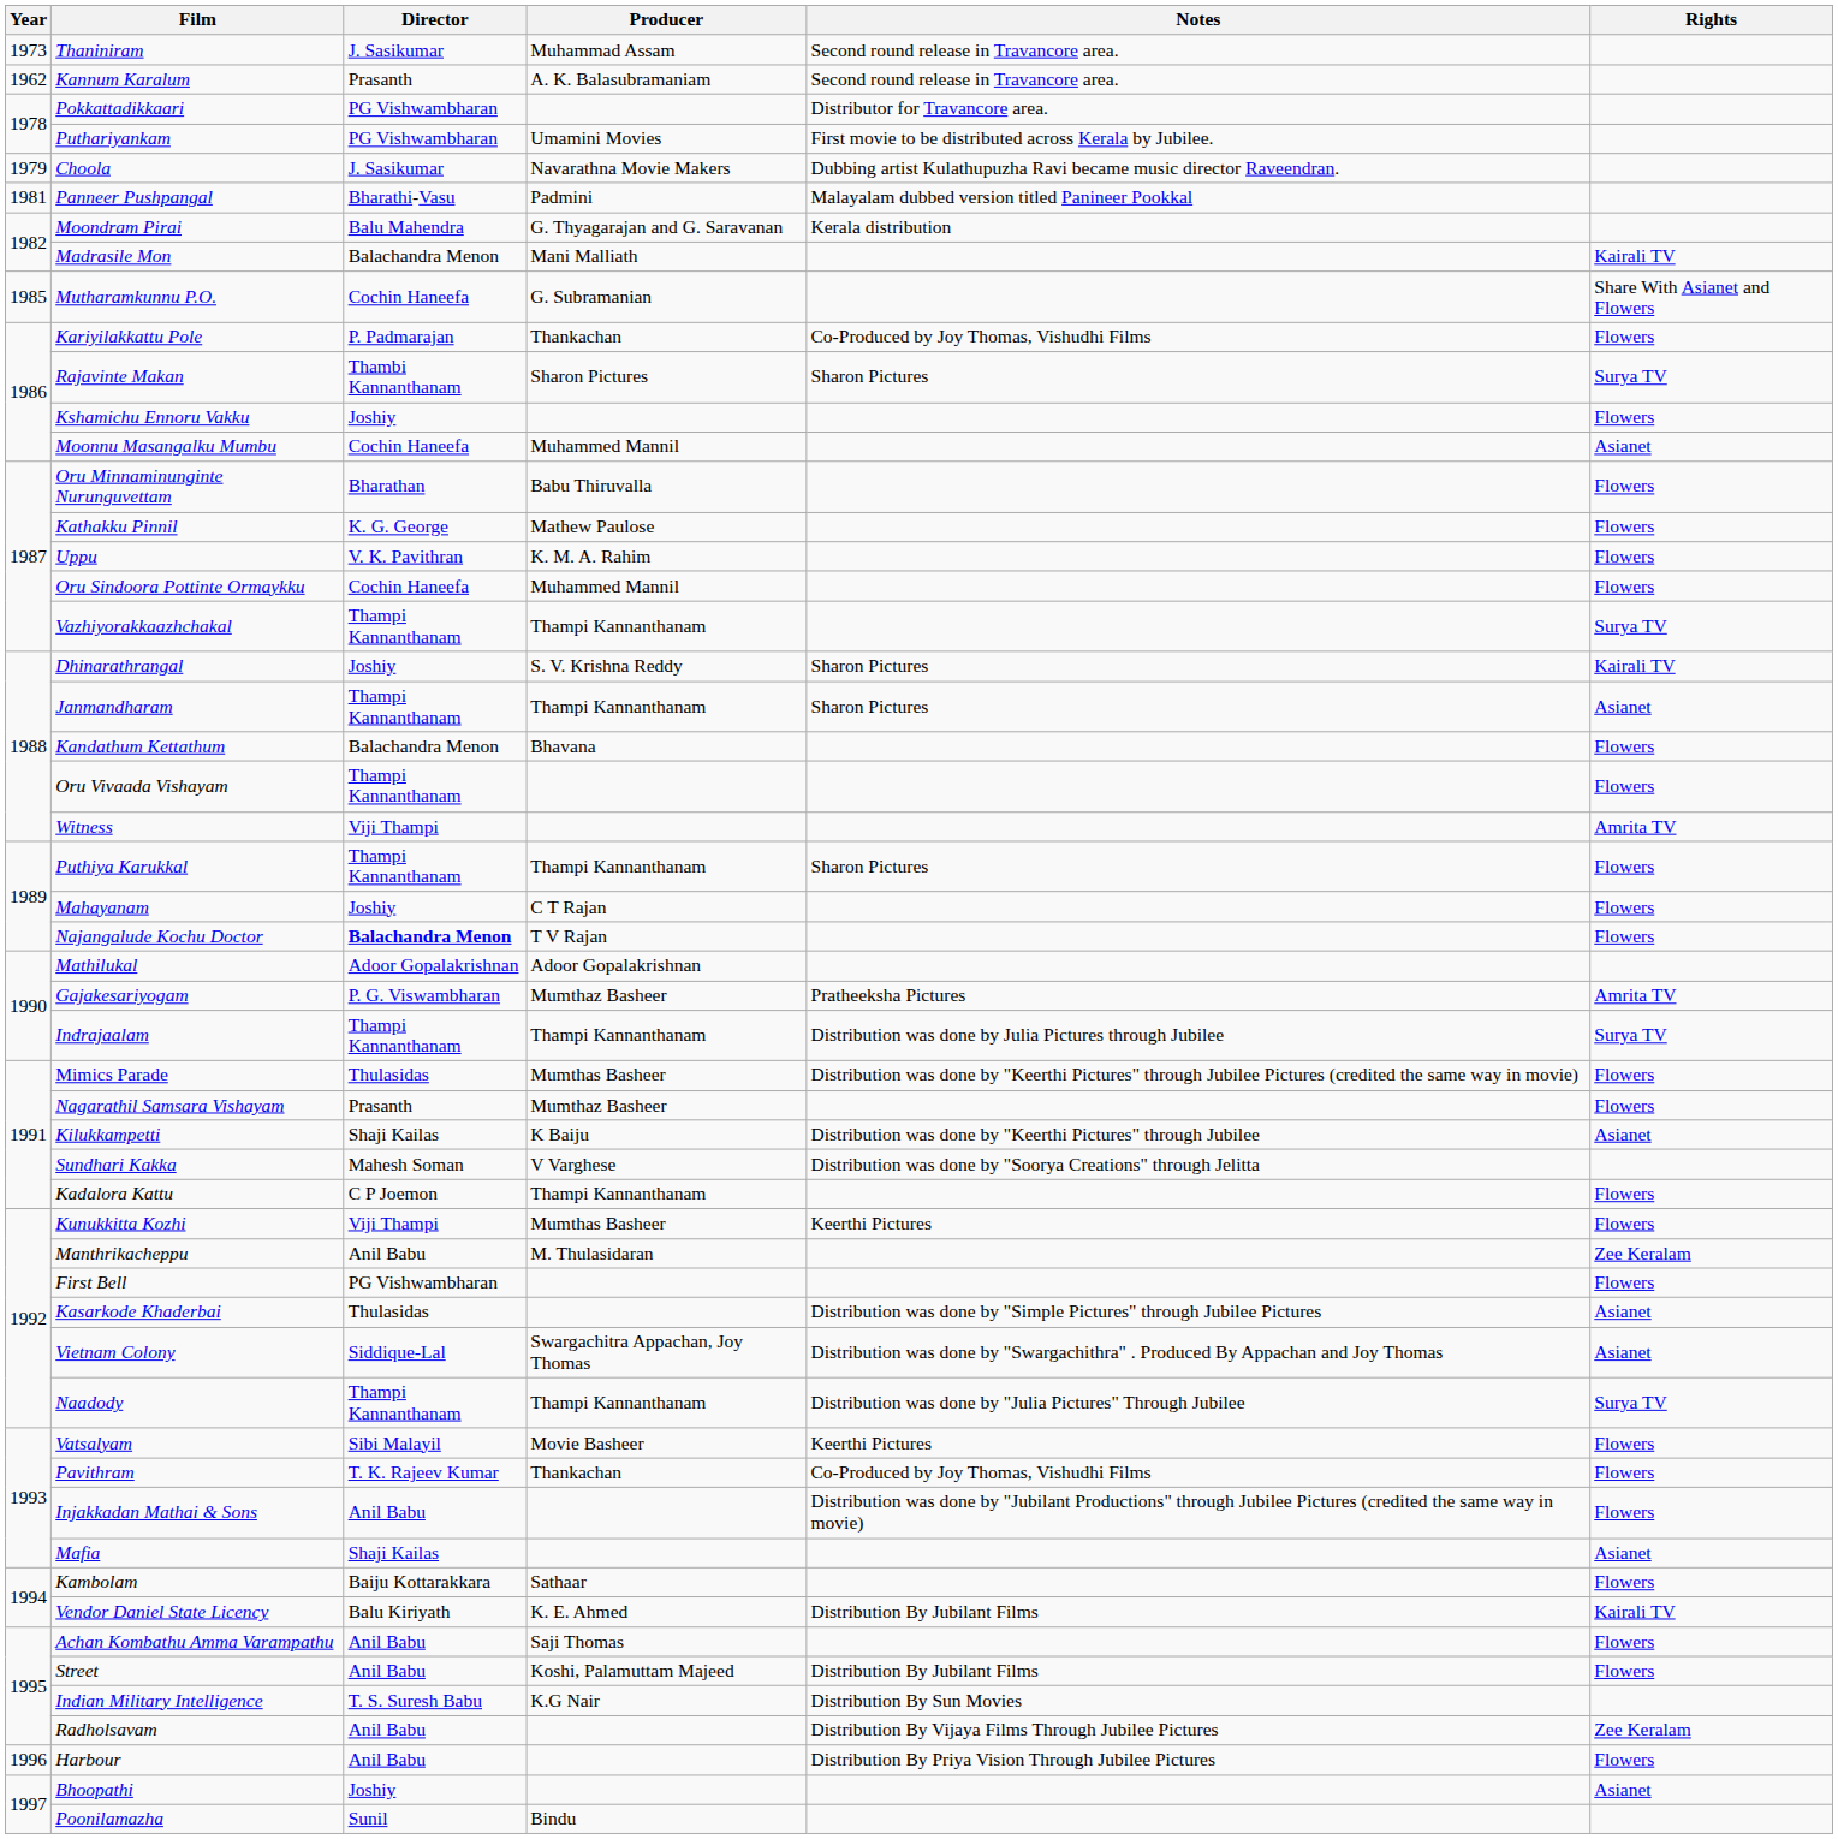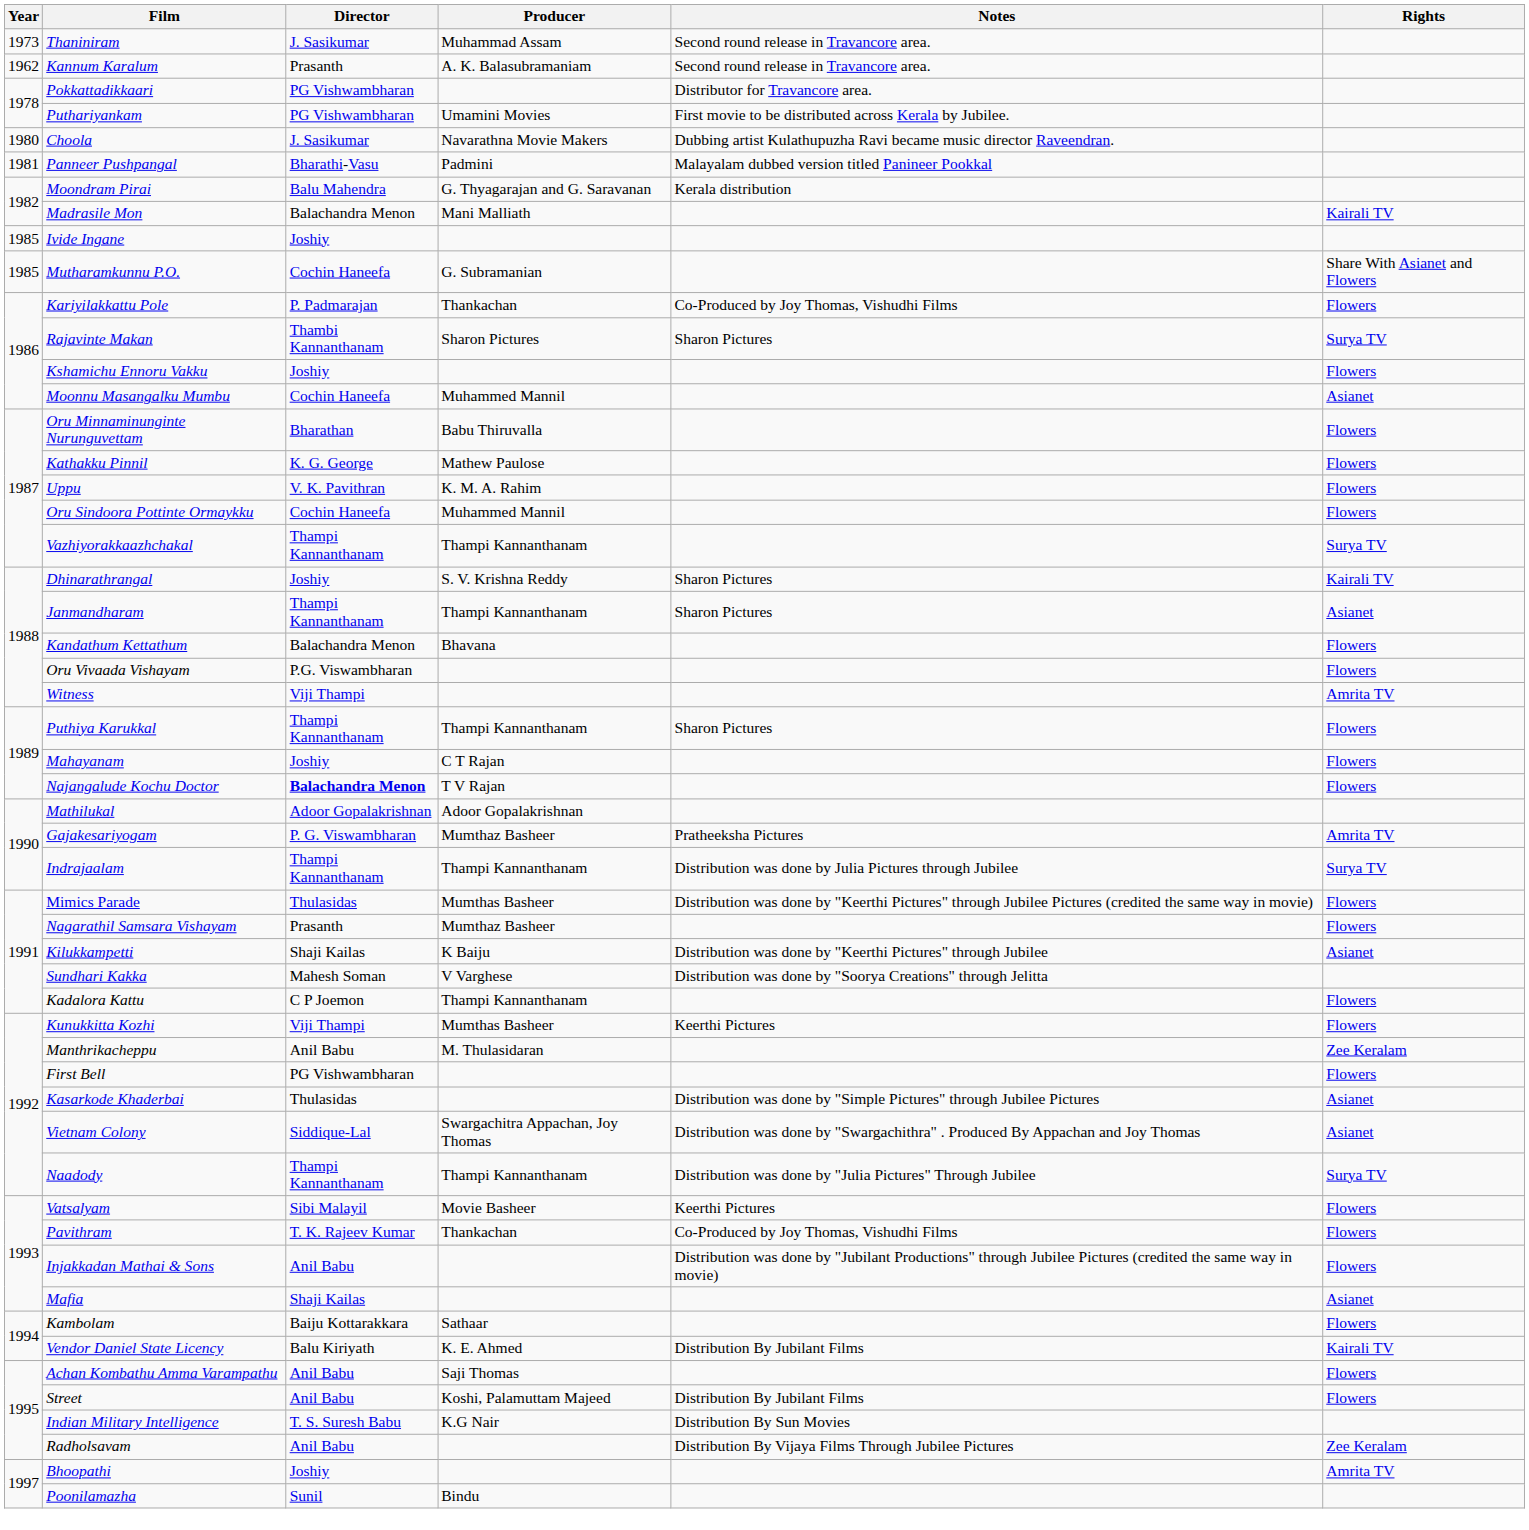 <table class="wikitable">
 <tr>
 <th>Year</th>
 <th>Film</th>
 <th>Director</th>
 <th>Producer</th>
 <th>Notes</th>
 <th>Rights</th>
 </tr>
 <tr>
 <td rowspan="1">1973</td>
 <td><em><a href='#'>Thaniniram</a></em></td>
 <td><a href='#'>J. Sasikumar</a></td>
 <td>Muhammad Assam</td>
 <td>Second round release in <a href='#'>Travancore</a> area.</td>
 <td></td>
 </tr>
 <tr>
 <td rowspan="1">1962</td>
 <td><em><a href='#'>Kannum Karalum</a></em></td>
 <td>Prasanth</td>
 <td>A. K. Balasubramaniam</td>
 <td>Second round release in <a href='#'>Travancore</a> area.</td>
 <td></td>
 </tr>
 <tr>
 <td rowspan="2">1978</td>
 <td><em><a href='#'>Pokkattadikkaari</a></em></td>
 <td><a href='#'>PG Vishwambharan</a></td>
 <td></td>
 <td>Distributor for <a href='#'>Travancore</a> area.</td>
 <td></td>
 </tr>
 <tr>
 <td><em><a href='#'>Puthariyankam</a></em></td>
 <td><a href='#'>PG Vishwambharan</a></td>
 <td>Umamini Movies</td>
 <td>First movie to be distributed across <a href='#'>Kerala</a> by Jubilee.</td>
 <td></td>
 </tr>
 <tr>
-<td rowspan="1">1979</td>
+<td rowspan="1">1980</td>
 <td><em><a href='#'>Choola</a></em></td>
 <td><a href='#'>J. Sasikumar</a></td>
 <td>Navarathna Movie Makers</td>
 <td>Dubbing artist Kulathupuzha Ravi became music director <a href='#'>Raveendran</a>.</td>
 <td></td>
 </tr>
 <tr>
 <td rowspan="1">1981</td>
 <td><em><a href='#'>Panneer Pushpangal</a></em></td>
 <td><a href='#'>Bharathi</a>-<a href='#'>Vasu</a></td>
 <td>Padmini</td>
 <td>Malayalam dubbed version titled <a href='#'>Panineer Pookkal</a></td>
 <td></td>
 </tr>
 <tr>
 <td rowspan="2">1982</td>
 <td><em><a href='#'>Moondram Pirai</a></em></td>
 <td><a href='#'>Balu Mahendra</a></td>
 <td>G. Thyagarajan and G. Saravanan</td>
 <td>Kerala distribution</td>
 <td></td>
 </tr>
 <tr>
 <td><em><a href='#'>Madrasile Mon</a></em></td>
 <td>Balachandra Menon</td>
 <td>Mani Malliath</td>
 <td></td>
 <td><a href='#'>Kairali TV</a></td>
+</tr>
+<tr>
+<td rowspan="1">1985</td>
+<td><em><a href='#'>Ivide Ingane</a></em></td>
+<td><a href='#'>Joshiy</a></td>
+<td></td>
+<td></td>
+<td></td>
 </tr>
 <tr>
 <td rowspan="1">1985</td>
 <td><em><a href='#'>Mutharamkunnu P.O.</a></em></td>
 <td><a href='#'>Cochin Haneefa</a></td>
 <td>G. Subramanian</td>
 <td></td>
 <td>Share With <a href='#'>Asianet</a> and <a href='#'>Flowers</a></td>
 </tr>
 <tr>
 <td rowspan="4">1986</td>
 <td><em><a href='#'>Kariyilakkattu Pole</a></em></td>
 <td><a href='#'>P. Padmarajan</a></td>
 <td>Thankachan</td>
 <td>Co-Produced by Joy Thomas, Vishudhi Films</td>
 <td><a href='#'>Flowers</a></td>
 </tr>
 <tr>
 <td><em><a href='#'>Rajavinte Makan</a></em></td>
 <td><a href='#'>Thambi Kannanthanam</a></td>
 <td>Sharon Pictures</td>
 <td>Sharon Pictures</td>
 <td><a href='#'>Surya TV</a></td>
 </tr>
 <tr>
 <td><em><a href='#'>Kshamichu Ennoru Vakku</a></em></td>
 <td><a href='#'>Joshiy</a></td>
 <td></td>
 <td></td>
 <td><a href='#'>Flowers</a></td>
 </tr>
 <tr>
 <td><em><a href='#'>Moonnu Masangalku Mumbu</a></em></td>
 <td><a href='#'>Cochin Haneefa</a></td>
 <td>Muhammed Mannil</td>
 <td></td>
 <td><a href='#'>Asianet</a></td>
 </tr>
 <tr>
 <td rowspan="5">1987</td>
 <td><em><a href='#'>Oru Minnaminunginte Nurunguvettam</a></em></td>
 <td><a href='#'>Bharathan</a></td>
 <td>Babu Thiruvalla</td>
 <td></td>
 <td><a href='#'>Flowers</a></td>
 </tr>
 <tr>
 <td><em><a href='#'>Kathakku Pinnil</a></em></td>
 <td><a href='#'>K. G. George</a></td>
 <td>Mathew Paulose</td>
 <td></td>
 <td><a href='#'>Flowers</a></td>
 </tr>
 <tr>
 <td><em><a href='#'>Uppu</a></em></td>
 <td><a href='#'>V. K. Pavithran</a></td>
 <td>K. M. A. Rahim</td>
 <td></td>
 <td><a href='#'>Flowers</a></td>
 </tr>
 <tr>
 <td><em><a href='#'>Oru Sindoora Pottinte Ormaykku</a></em></td>
 <td><a href='#'>Cochin Haneefa</a></td>
 <td>Muhammed Mannil</td>
 <td></td>
 <td><a href='#'>Flowers</a></td>
 </tr>
 <tr>
 <td><em><a href='#'>Vazhiyorakkaazhchakal</a></em></td>
 <td><a href='#'>Thampi Kannanthanam</a></td>
 <td>Thampi Kannanthanam</td>
 <td></td>
 <td><a href='#'>Surya TV</a></td>
 </tr>
 <tr>
 <td rowspan="5">1988</td>
 <td><em><a href='#'>Dhinarathrangal</a></em></td>
 <td><a href='#'>Joshiy</a></td>
 <td>S. V. Krishna Reddy</td>
 <td>Sharon Pictures</td>
 <td><a href='#'>Kairali TV</a></td>
 </tr>
 <tr>
 <td><em><a href='#'>Janmandharam</a></em></td>
 <td><a href='#'>Thampi Kannanthanam</a></td>
 <td>Thampi Kannanthanam</td>
 <td>Sharon Pictures</td>
 <td><a href='#'>Asianet</a></td>
 </tr>
 <tr>
 <td><em><a href='#'>Kandathum Kettathum</a></em></td>
 <td>Balachandra Menon</td>
 <td>Bhavana</td>
 <td></td>
 <td><a href='#'>Flowers</a></td>
 </tr>
 <tr>
 <td><em>Oru Vivaada Vishayam</em></td>
-<td><a href='#'>Thampi Kannanthanam</a></td>
+<td>P.G. Viswambharan</td>
 <td></td>
 <td></td>
 <td><a href='#'>Flowers</a></td>
 </tr>
 <tr>
 <td><em><a href='#'>Witness</a></em></td>
 <td><a href='#'>Viji Thampi</a></td>
 <td></td>
 <td></td>
 <td><a href='#'>Amrita TV</a></td>
 </tr>
 <tr>
 <td rowspan="3">1989</td>
 <td><em><a href='#'>Puthiya Karukkal</a></em></td>
 <td><a href='#'>Thampi Kannanthanam</a></td>
 <td>Thampi Kannanthanam</td>
 <td>Sharon Pictures</td>
 <td><a href='#'>Flowers</a></td>
 </tr>
 <tr>
 <td><em><a href='#'>Mahayanam</a></em></td>
 <td><a href='#'>Joshiy</a></td>
 <td>C T Rajan</td>
 <td></td>
 <td><a href='#'>Flowers</a></td>
 </tr>
 <tr>
 <td><em><a href='#'>Najangalude Kochu Doctor</a></em></td>
 <td><strong><a href='#'>Balachandra Menon</a></strong></td>
 <td>T V Rajan</td>
 <td></td>
 <td><a href='#'>Flowers</a></td>
 </tr>
 <tr>
 <td rowspan="3">1990</td>
 <td><em><a href='#'>Mathilukal</a></em></td>
 <td><a href='#'>Adoor Gopalakrishnan</a></td>
 <td>Adoor Gopalakrishnan</td>
 <td></td>
 <td></td>
 </tr>
 <tr>
 <td><em><a href='#'>Gajakesariyogam</a></em></td>
 <td><a href='#'>P. G. Viswambharan</a></td>
 <td>Mumthaz Basheer</td>
 <td>Pratheeksha Pictures</td>
 <td><a href='#'>Amrita TV</a></td>
 </tr>
 <tr>
 <td><em><a href='#'>Indrajaalam</a></em></td>
 <td><a href='#'>Thampi Kannanthanam</a></td>
 <td>Thampi Kannanthanam</td>
 <td>Distribution was done by Julia Pictures through Jubilee</td>
 <td><a href='#'>Surya TV</a></td>
 </tr>
 <tr>
 <td rowspan="5">1991</td>
 <td><a href='#'>Mimics Parade</a></td>
 <td><a href='#'>Thulasidas</a></td>
 <td>Mumthas Basheer</td>
 <td>Distribution was done by "Keerthi Pictures" through Jubilee Pictures (credited the same way in movie)</td>
 <td><a href='#'>Flowers</a></td>
 </tr>
 <tr>
 <td><em><a href='#'>Nagarathil Samsara Vishayam</a></em></td>
 <td>Prasanth</td>
 <td>Mumthaz Basheer</td>
 <td></td>
 <td><a href='#'>Flowers</a></td>
 </tr>
 <tr>
 <td><em><a href='#'>Kilukkampetti</a></em></td>
 <td>Shaji Kailas</td>
 <td>K Baiju</td>
 <td>Distribution was done by "Keerthi Pictures" through Jubilee</td>
 <td><a href='#'>Asianet</a></td>
 </tr>
 <tr>
 <td><em><a href='#'>Sundhari Kakka</a></em></td>
 <td>Mahesh Soman</td>
 <td>V Varghese</td>
 <td>Distribution was done by "Soorya Creations" through Jelitta</td>
 <td></td>
 </tr>
 <tr>
 <td><em>Kadalora Kattu</em></td>
 <td>C P Joemon</td>
 <td>Thampi Kannanthanam</td>
 <td></td>
 <td><a href='#'>Flowers</a></td>
 </tr>
 <tr>
 <td rowspan="6">1992</td>
 <td><em><a href='#'>Kunukkitta Kozhi</a></em></td>
 <td><a href='#'>Viji Thampi</a></td>
 <td>Mumthas Basheer</td>
 <td>Keerthi Pictures</td>
 <td><a href='#'>Flowers</a></td>
 </tr>
 <tr>
 <td><em>Manthrikacheppu</em></td>
 <td>Anil Babu</td>
 <td>M. Thulasidaran</td>
 <td></td>
 <td><a href='#'>Zee Keralam</a></td>
 </tr>
 <tr>
 <td><em>First Bell</em></td>
 <td>PG Vishwambharan</td>
 <td></td>
 <td></td>
 <td><a href='#'>Flowers</a></td>
 </tr>
 <tr>
 <td><em><a href='#'>Kasarkode Khaderbai</a></em></td>
 <td>Thulasidas</td>
 <td></td>
 <td>Distribution was done by "Simple Pictures" through Jubilee Pictures</td>
 <td><a href='#'>Asianet</a></td>
 </tr>
 <tr>
 <td><em><a href='#'>Vietnam Colony</a></em></td>
 <td><a href='#'>Siddique-Lal</a></td>
 <td>Swargachitra Appachan, Joy Thomas</td>
 <td>Distribution was done by "Swargachithra" . Produced By Appachan and Joy Thomas</td>
 <td><a href='#'>Asianet</a></td>
 </tr>
 <tr>
 <td><em><a href='#'>Naadody</a></em></td>
 <td><a href='#'>Thampi Kannanthanam</a></td>
 <td>Thampi Kannanthanam</td>
 <td>Distribution was done by "Julia Pictures" Through Jubilee</td>
 <td><a href='#'>Surya TV</a></td>
 </tr>
 <tr>
 <td rowspan="4">1993</td>
 <td><em><a href='#'>Vatsalyam</a></em></td>
 <td><a href='#'>Sibi Malayil</a></td>
 <td>Movie Basheer</td>
 <td>Keerthi Pictures</td>
 <td><a href='#'>Flowers</a></td>
 </tr>
 <tr>
 <td><em><a href='#'>Pavithram</a></em></td>
 <td><a href='#'>T. K. Rajeev Kumar</a></td>
 <td>Thankachan</td>
 <td>Co-Produced by Joy Thomas, Vishudhi Films</td>
 <td><a href='#'>Flowers</a></td>
 </tr>
 <tr>
 <td><em><a href='#'>Injakkadan Mathai & Sons</a></em></td>
 <td><a href='#'>Anil Babu</a></td>
 <td></td>
 <td>Distribution was done by "Jubilant Productions" through Jubilee Pictures (credited the same way in movie)</td>
 <td><a href='#'>Flowers</a></td>
 </tr>
 <tr>
 <td><em><a href='#'>Mafia</a></em></td>
 <td><a href='#'>Shaji Kailas</a></td>
 <td></td>
 <td></td>
 <td><a href='#'>Asianet</a></td>
 </tr>
 <tr>
 <td rowspan="2">1994</td>
 <td><em>Kambolam</em></td>
 <td>Baiju Kottarakkara</td>
 <td>Sathaar</td>
 <td></td>
 <td><a href='#'>Flowers</a></td>
 </tr>
 <tr>
 <td><em><a href='#'>Vendor Daniel State Licency</a></em></td>
 <td>Balu Kiriyath</td>
 <td>K. E. Ahmed</td>
 <td>Distribution By Jubilant Films</td>
 <td><a href='#'>Kairali TV</a></td>
 </tr>
 <tr>
 <td rowspan="4">1995</td>
 <td><em><a href='#'>Achan Kombathu Amma Varampathu</a></em></td>
 <td><a href='#'>Anil Babu</a></td>
 <td>Saji Thomas</td>
 <td></td>
 <td><a href='#'>Flowers</a></td>
 </tr>
 <tr>
 <td><em>Street</em></td>
 <td><a href='#'>Anil Babu</a></td>
 <td>Koshi, Palamuttam Majeed</td>
 <td>Distribution By Jubilant Films</td>
 <td><a href='#'>Flowers</a></td>
 </tr>
 <tr>
 <td><em><a href='#'>Indian Military Intelligence</a></em></td>
 <td><a href='#'>T. S. Suresh Babu</a></td>
 <td>K.G Nair</td>
 <td>Distribution By Sun Movies</td>
 <td></td>
 </tr>
 <tr>
 <td><em>Radholsavam</em></td>
 <td><a href='#'>Anil Babu</a></td>
 <td></td>
 <td>Distribution By Vijaya Films Through Jubilee Pictures</td>
 <td><a href='#'>Zee Keralam</a></td>
 </tr>
 <tr>
-<td rowspan="1">1996</td>
-<td><em>Harbour</em></td>
-<td><a href='#'>Anil Babu</a></td>
-<td></td>
-<td>Distribution By Priya Vision Through Jubilee Pictures</td>
-<td><a href='#'>Flowers</a></td>
-</tr>
-<tr>
 <td rowspan="2">1997</td>
 <td><em><a href='#'>Bhoopathi</a></em></td>
 <td><a href='#'>Joshiy</a></td>
 <td></td>
 <td></td>
-<td><a href='#'>Asianet</a></td>
+<td><a href='#'>Amrita TV</a></td>
 </tr>
 <tr>
 <td><em><a href='#'>Poonilamazha</a></em></td>
 <td><a href='#'>Sunil</a></td>
 <td>Bindu</td>
 <td></td>
 <td></td>
 </tr>
 </table>
